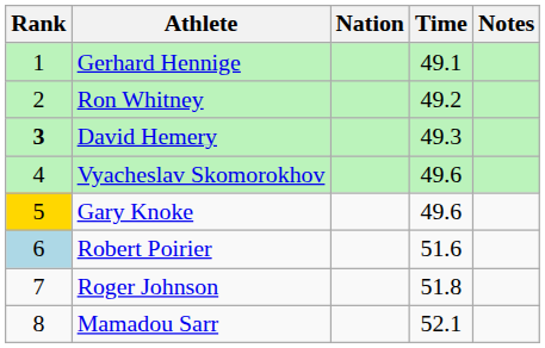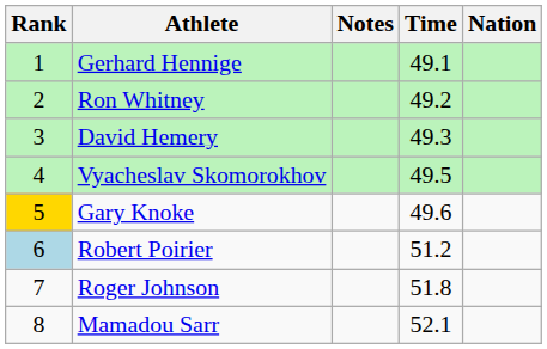 <table class="wikitable sortable" style="text-align:center">
 <tr>
 <th>Rank</th>
 <th>Athlete</th>
+<th>Notes</th>
+<th>Time</th>
 <th>Nation</th>
-<th>Time</th>
-<th>Notes</th>
 </tr>
 <tr bgcolor=bbf3bb>
 <td>1</td>
 <td align="left"><a href='#'>Gerhard Hennige</a></td>
+<td></td>
+<td>49.1</td>
 <td align="left"></td>
-<td>49.1</td>
-<td></td>
 </tr>
 <tr bgcolor=bbf3bb>
 <td>2</td>
 <td align="left"><a href='#'>Ron Whitney</a></td>
+<td></td>
+<td>49.2</td>
 <td align="left"></td>
-<td>49.2</td>
-<td></td>
 </tr>
 <tr bgcolor=bbf3bb>
-<td><strong>3</strong></td>
+<td>3</td>
 <td align="left"><a href='#'>David Hemery</a></td>
+<td></td>
+<td>49.3</td>
 <td align="left"></td>
-<td>49.3</td>
-<td></td>
 </tr>
 <tr bgcolor=bbf3bb>
 <td>4</td>
 <td align="left"><a href='#'>Vyacheslav Skomorokhov</a></td>
+<td></td>
+<td>49.5</td>
 <td align="left"></td>
-<td>49.6</td>
-<td></td>
 </tr>
 <tr>
 <td style="background: gold;">5</td>
 <td align="left"><a href='#'>Gary Knoke</a></td>
+<td></td>
+<td>49.6</td>
 <td align="left"></td>
-<td>49.6</td>
-<td></td>
 </tr>
 <tr>
 <td style="background: lightblue;">6</td>
 <td align="left"><a href='#'>Robert Poirier</a></td>
+<td></td>
+<td>51.2</td>
 <td align="left"></td>
-<td>51.6</td>
-<td></td>
 </tr>
 <tr>
 <td>7</td>
 <td align="left"><a href='#'>Roger Johnson</a></td>
+<td></td>
+<td>51.8</td>
 <td align="left"></td>
-<td>51.8</td>
-<td></td>
 </tr>
 <tr>
 <td>8</td>
 <td align="left"><a href='#'>Mamadou Sarr</a></td>
+<td></td>
+<td>52.1</td>
 <td align="left"></td>
-<td>52.1</td>
-<td></td>
 </tr>
 </table>
